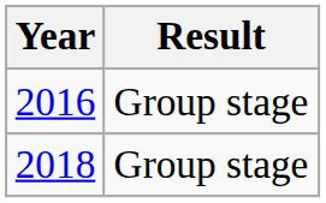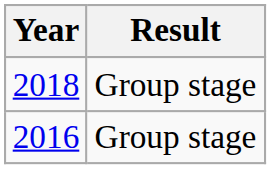 <table class="wikitable">
 <tr>
 <th>Year</th>
 <th>Result</th>
 </tr>
 <tr>
+<td><a href='#'>2018</a></td>
+<td>Group stage</td>
+</tr>
+<tr>
 <td><a href='#'>2016</a></td>
 <td>Group stage</td>
 </tr>
-<tr>
-<td><a href='#'>2018</a></td>
-<td>Group stage</td>
-</tr>
 </table>
